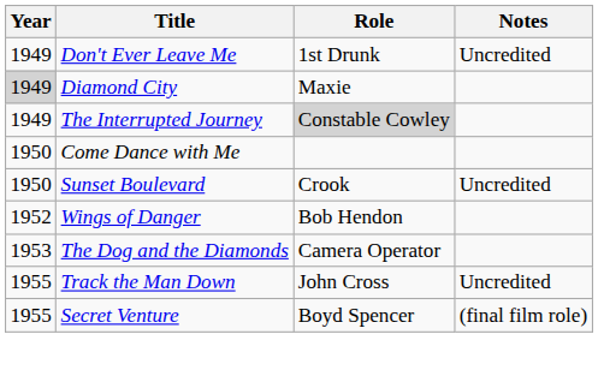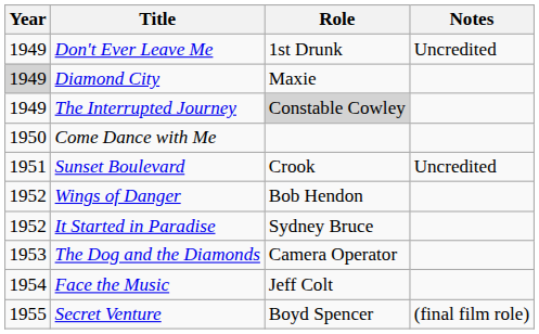 <table class="wikitable">
 <tr>
 <th>Year</th>
 <th>Title</th>
 <th>Role</th>
 <th>Notes</th>
 </tr>
 <tr>
 <td>1949</td>
 <td><em><a href='#'>Don't Ever Leave Me</a></em></td>
 <td>1st Drunk</td>
 <td>Uncredited</td>
 </tr>
 <tr>
 <td style="background: lightgrey;">1949</td>
 <td><em><a href='#'>Diamond City</a></em></td>
 <td>Maxie</td>
 <td></td>
 </tr>
 <tr>
 <td>1949</td>
 <td><em><a href='#'>The Interrupted Journey</a></em></td>
 <td style="background: lightgrey;">Constable Cowley</td>
 <td></td>
 </tr>
 <tr>
 <td>1950</td>
 <td><em>Come Dance with Me</em></td>
 <td></td>
 <td></td>
 </tr>
 <tr>
-<td>1950</td>
+<td>1951</td>
 <td><em><a href='#'>Sunset Boulevard</a></em></td>
 <td>Crook</td>
 <td>Uncredited</td>
 </tr>
 <tr>
 <td>1952</td>
 <td><em><a href='#'>Wings of Danger</a></em></td>
 <td>Bob Hendon</td>
 <td></td>
 </tr>
 <tr>
+<td>1952</td>
+<td><em><a href='#'>It Started in Paradise</a></em></td>
+<td>Sydney Bruce</td>
+<td></td>
+</tr>
+<tr>
 <td>1953</td>
 <td><em><a href='#'>The Dog and the Diamonds</a></em></td>
 <td>Camera Operator</td>
 <td></td>
 </tr>
 <tr>
-<td>1955</td>
-<td><em><a href='#'>Track the Man Down</a></em></td>
-<td>John Cross</td>
-<td>Uncredited</td>
+<td>1954</td>
+<td><em><a href='#'>Face the Music</a></em></td>
+<td>Jeff Colt</td>
+<td></td>
 </tr>
 <tr>
 <td>1955</td>
 <td><em><a href='#'>Secret Venture</a></em></td>
 <td>Boyd Spencer</td>
 <td>(final film role)</td>
 </tr>
 </table>
